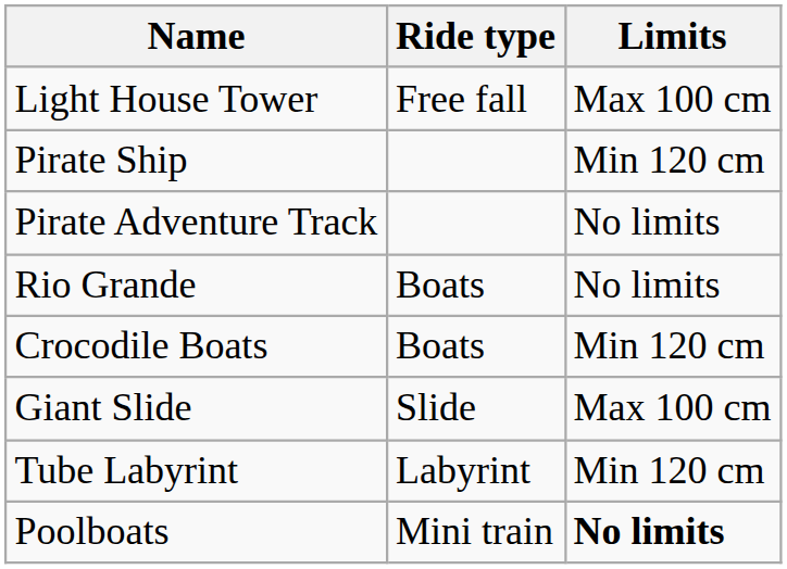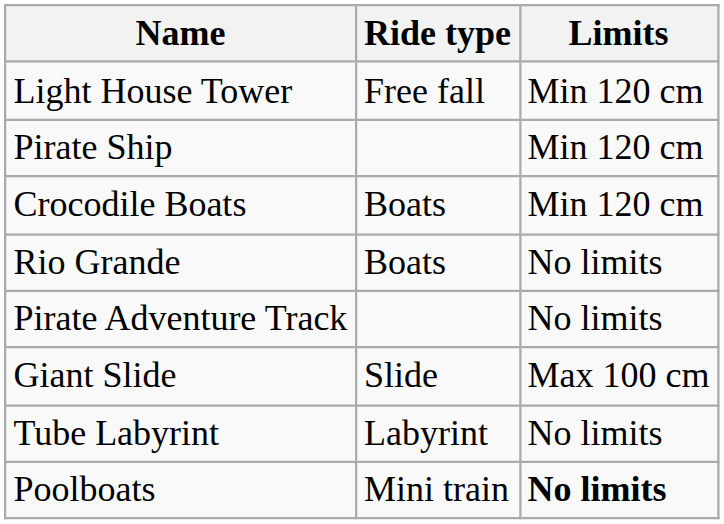 <table class="wikitable">
 <tr>
 <th>Name</th>
 <th>Ride type</th>
 <th>Limits</th>
 </tr>
 <tr>
 <td>Light House Tower</td>
 <td>Free fall</td>
-<td>Max 100 cm</td>
+<td>Min 120 cm</td>
 </tr>
 <tr>
 <td>Pirate Ship</td>
 <td></td>
 <td>Min 120 cm</td>
 </tr>
 <tr>
-<td>Pirate Adventure Track</td>
-<td></td>
-<td>No limits</td>
+<td>Crocodile Boats</td>
+<td>Boats</td>
+<td>Min 120 cm</td>
 </tr>
 <tr>
 <td>Rio Grande</td>
 <td>Boats</td>
 <td>No limits</td>
 </tr>
 <tr>
-<td>Crocodile Boats</td>
-<td>Boats</td>
-<td>Min 120 cm</td>
+<td>Pirate Adventure Track</td>
+<td></td>
+<td>No limits</td>
 </tr>
 <tr>
 <td>Giant Slide</td>
 <td>Slide</td>
 <td>Max 100 cm</td>
 </tr>
 <tr>
 <td>Tube Labyrint</td>
 <td>Labyrint</td>
-<td>Min 120 cm</td>
+<td>No limits</td>
 </tr>
 <tr>
 <td>Poolboats</td>
 <td>Mini train</td>
 <td><strong>No limits</strong></td>
 </tr>
 </table>
